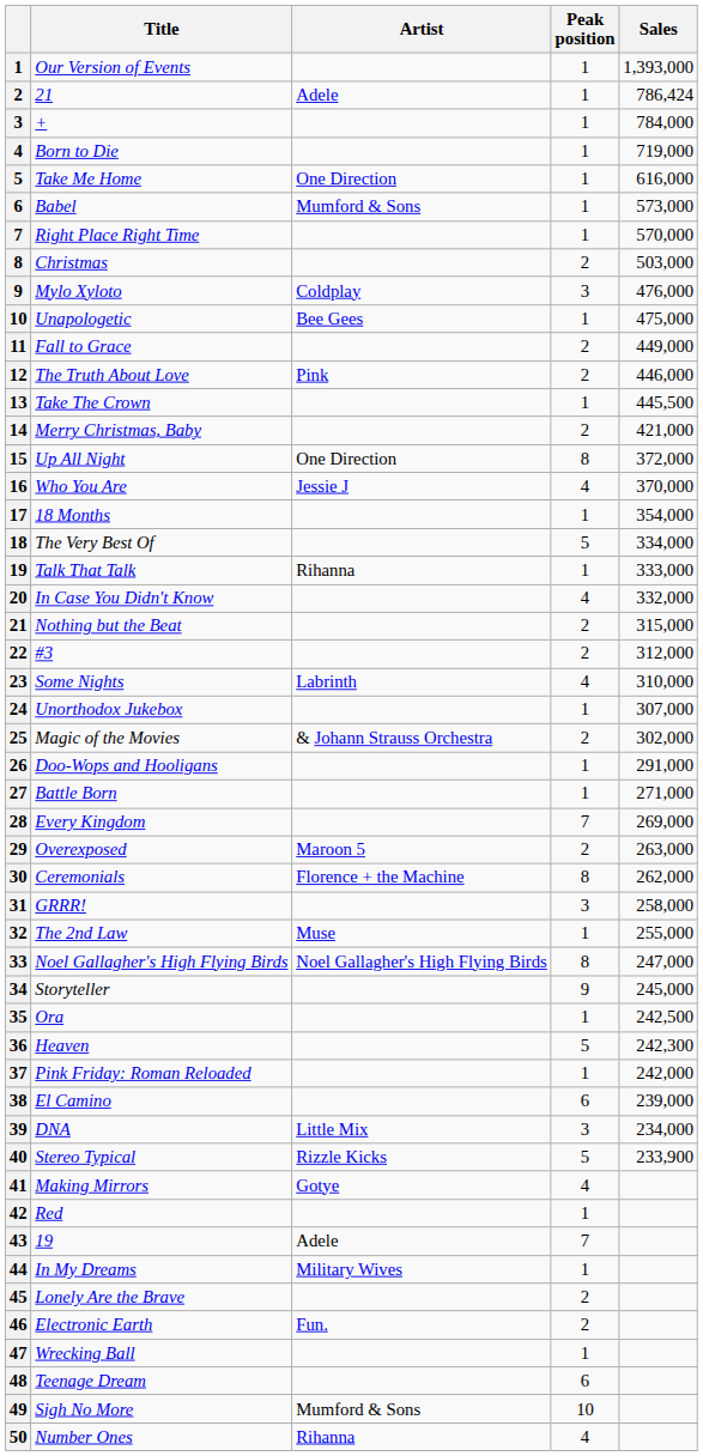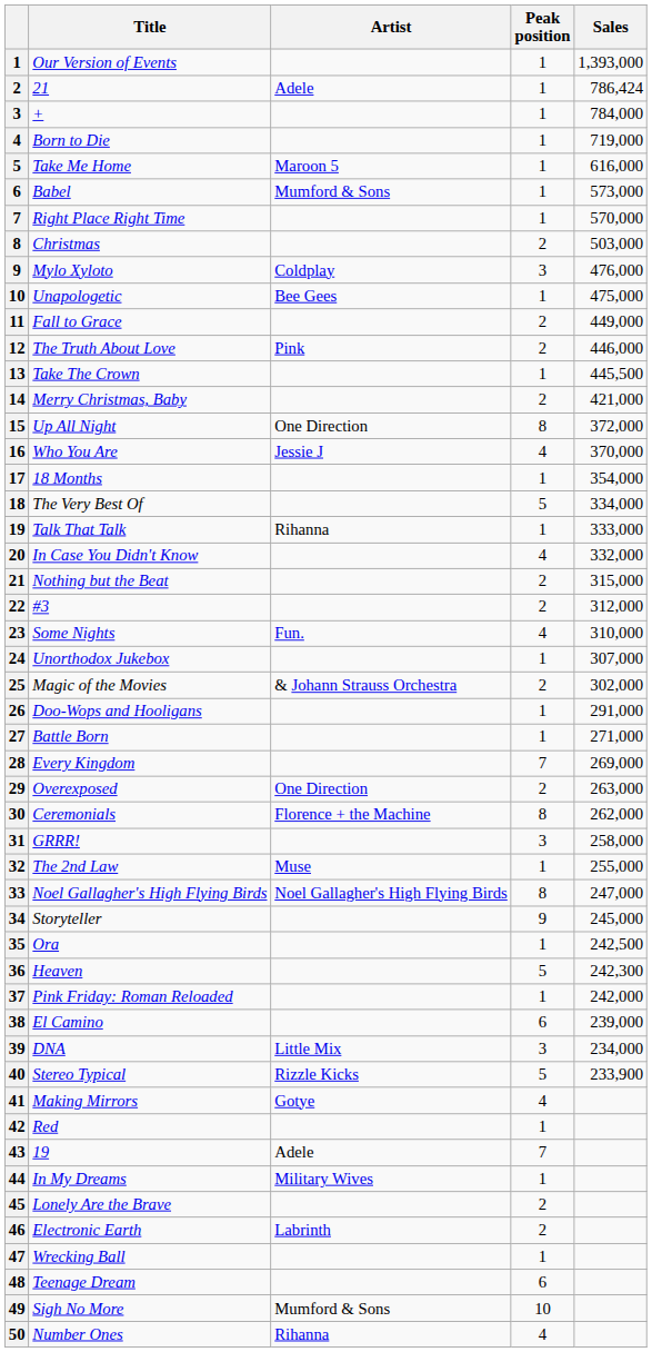 <table class="wikitable sortable plainrowheaders">
 <tr>
 <th scope=col></th>
 <th scope=col>Title</th>
 <th scope=col>Artist</th>
 <th scope=col>Peak<br>position</th>
 <th scope=col>Sales</th>
 </tr>
 <tr>
 <th scope=row style="text-align:center;">1</th>
 <td><em><a href='#'>Our Version of Events</a></em></td>
 <td></td>
 <td align="center">1</td>
 <td align="right">1,393,000</td>
 </tr>
 <tr>
 <th scope=row style="text-align:center;">2</th>
 <td><em><a href='#'>21</a></em></td>
 <td><a href='#'>Adele</a></td>
 <td align="center">1</td>
 <td align="right">786,424</td>
 </tr>
 <tr>
 <th scope=row style="text-align:center;">3</th>
 <td><em><a href='#'>+</a></em></td>
 <td></td>
 <td align="center">1</td>
 <td align="right">784,000</td>
 </tr>
 <tr>
 <th scope=row style="text-align:center;">4</th>
 <td><em><a href='#'>Born to Die</a></em></td>
 <td></td>
 <td align="center">1</td>
 <td align="right">719,000</td>
 </tr>
 <tr>
 <th scope=row style="text-align:center;">5</th>
 <td><em><a href='#'>Take Me Home</a></em></td>
-<td><a href='#'>One Direction</a></td>
+<td><a href='#'>Maroon 5</a></td>
 <td align="center">1</td>
 <td align="right">616,000</td>
 </tr>
 <tr>
 <th scope=row style="text-align:center;">6</th>
 <td><em><a href='#'>Babel</a></em></td>
 <td><a href='#'>Mumford & Sons</a></td>
 <td align="center">1</td>
 <td align="right">573,000</td>
 </tr>
 <tr>
 <th scope=row style="text-align:center;">7</th>
 <td><em><a href='#'>Right Place Right Time</a></em></td>
 <td></td>
 <td align="center">1</td>
 <td align="right">570,000</td>
 </tr>
 <tr>
 <th scope=row style="text-align:center;">8</th>
 <td><em><a href='#'>Christmas</a></em></td>
 <td></td>
 <td align="center">2</td>
 <td align="right">503,000</td>
 </tr>
 <tr>
 <th scope=row style="text-align:center;">9</th>
 <td><em><a href='#'>Mylo Xyloto</a></em></td>
 <td><a href='#'>Coldplay</a></td>
 <td align="center">3</td>
 <td align="right">476,000</td>
 </tr>
 <tr>
 <th scope=row style="text-align:center;">10</th>
 <td><em><a href='#'>Unapologetic</a></em></td>
 <td><a href='#'>Bee Gees</a></td>
 <td align="center">1</td>
 <td align="right">475,000</td>
 </tr>
 <tr>
 <th scope=row style="text-align:center;">11</th>
 <td><em><a href='#'>Fall to Grace</a></em></td>
 <td></td>
 <td align="center">2</td>
 <td align="right">449,000</td>
 </tr>
 <tr>
 <th scope=row style="text-align:center;">12</th>
 <td><em><a href='#'>The Truth About Love</a></em></td>
 <td><a href='#'>Pink</a></td>
 <td align="center">2</td>
 <td align="right">446,000</td>
 </tr>
 <tr>
 <th scope=row style="text-align:center;">13</th>
 <td><em><a href='#'>Take The Crown</a></em></td>
 <td></td>
 <td align="center">1</td>
 <td align="right">445,500</td>
 </tr>
 <tr>
 <th scope=row style="text-align:center;">14</th>
 <td><em><a href='#'>Merry Christmas, Baby</a></em></td>
 <td></td>
 <td align="center">2</td>
 <td align="right">421,000</td>
 </tr>
 <tr>
 <th scope=row style="text-align:center;">15</th>
 <td><em><a href='#'>Up All Night</a></em></td>
 <td>One Direction</td>
 <td align="center">8</td>
 <td align="right">372,000</td>
 </tr>
 <tr>
 <th scope=row style="text-align:center;">16</th>
 <td><em><a href='#'>Who You Are</a></em></td>
 <td><a href='#'>Jessie J</a></td>
 <td align="center">4</td>
 <td align="right">370,000</td>
 </tr>
 <tr>
 <th scope=row style="text-align:center;">17</th>
 <td><em><a href='#'>18 Months</a></em></td>
 <td></td>
 <td align="center">1</td>
 <td align="right">354,000</td>
 </tr>
 <tr>
 <th scope=row style="text-align:center;">18</th>
 <td><em>The Very Best Of</em></td>
 <td></td>
 <td align="center">5</td>
 <td align="right">334,000</td>
 </tr>
 <tr>
 <th scope=row style="text-align:center;">19</th>
 <td><em><a href='#'>Talk That Talk</a></em></td>
 <td>Rihanna</td>
 <td align="center">1</td>
 <td align="right">333,000</td>
 </tr>
 <tr>
 <th scope=row style="text-align:center;">20</th>
 <td><em><a href='#'>In Case You Didn't Know</a></em></td>
 <td></td>
 <td align="center">4</td>
 <td align="right">332,000</td>
 </tr>
 <tr>
 <th scope=row style="text-align:center;">21</th>
 <td><em><a href='#'>Nothing but the Beat</a></em></td>
 <td></td>
 <td align="center">2</td>
 <td align="right">315,000</td>
 </tr>
 <tr>
 <th scope=row style="text-align:center;">22</th>
 <td><em><a href='#'>#3</a></em></td>
 <td></td>
 <td align="center">2</td>
 <td align="right">312,000</td>
 </tr>
 <tr>
 <th scope=row style="text-align:center;">23</th>
 <td><em><a href='#'>Some Nights</a></em></td>
-<td><a href='#'>Labrinth</a></td>
+<td><a href='#'>Fun.</a></td>
 <td align="center">4</td>
 <td align="right">310,000</td>
 </tr>
 <tr>
 <th scope=row style="text-align:center;">24</th>
 <td><em><a href='#'>Unorthodox Jukebox</a></em></td>
 <td></td>
 <td align="center">1</td>
 <td align="right">307,000</td>
 </tr>
 <tr>
 <th scope=row style="text-align:center;">25</th>
 <td><em>Magic of the Movies</em></td>
 <td> & <a href='#'>Johann Strauss Orchestra</a></td>
 <td align="center">2</td>
 <td align="right">302,000</td>
 </tr>
 <tr>
 <th scope=row style="text-align:center;">26</th>
 <td><em><a href='#'>Doo-Wops and Hooligans</a></em></td>
 <td></td>
 <td align="center">1</td>
 <td align="right">291,000</td>
 </tr>
 <tr>
 <th scope=row style="text-align:center;">27</th>
 <td><em><a href='#'>Battle Born</a></em></td>
 <td></td>
 <td align="center">1</td>
 <td align="right">271,000</td>
 </tr>
 <tr>
 <th scope=row style="text-align:center;">28</th>
 <td><em><a href='#'>Every Kingdom</a></em></td>
 <td></td>
 <td align="center">7</td>
 <td align="right">269,000</td>
 </tr>
 <tr>
 <th scope=row style="text-align:center;">29</th>
 <td><em><a href='#'>Overexposed</a></em></td>
-<td><a href='#'>Maroon 5</a></td>
+<td><a href='#'>One Direction</a></td>
 <td align="center">2</td>
 <td align="right">263,000</td>
 </tr>
 <tr>
 <th scope=row style="text-align:center;">30</th>
 <td><em><a href='#'>Ceremonials</a></em></td>
 <td><a href='#'>Florence + the Machine</a></td>
 <td align="center">8</td>
 <td align="right">262,000</td>
 </tr>
 <tr>
 <th scope=row style="text-align:center;">31</th>
 <td><em><a href='#'>GRRR!</a></em></td>
 <td></td>
 <td align="center">3</td>
 <td align="right">258,000</td>
 </tr>
 <tr>
 <th scope=row style="text-align:center;">32</th>
 <td><em><a href='#'>The 2nd Law</a></em></td>
 <td><a href='#'>Muse</a></td>
 <td align="center">1</td>
 <td align="right">255,000</td>
 </tr>
 <tr>
 <th scope=row style="text-align:center;">33</th>
 <td><em><a href='#'>Noel Gallagher's High Flying Birds</a></em></td>
 <td><a href='#'>Noel Gallagher's High Flying Birds</a></td>
 <td align="center">8</td>
 <td align="right">247,000</td>
 </tr>
 <tr>
 <th scope=row style="text-align:center;">34</th>
 <td><em>Storyteller</em></td>
 <td></td>
 <td align="center">9</td>
 <td align="right">245,000</td>
 </tr>
 <tr>
 <th scope=row style="text-align:center;">35</th>
 <td><em><a href='#'>Ora</a></em></td>
 <td></td>
 <td align="center">1</td>
 <td align="right">242,500</td>
 </tr>
 <tr>
 <th scope=row style="text-align:center;">36</th>
 <td><em><a href='#'>Heaven</a></em></td>
 <td></td>
 <td align="center">5</td>
 <td align="right">242,300</td>
 </tr>
 <tr>
 <th scope=row style="text-align:center;">37</th>
 <td><em><a href='#'>Pink Friday: Roman Reloaded</a></em></td>
 <td></td>
 <td align="center">1</td>
 <td align="right">242,000</td>
 </tr>
 <tr>
 <th scope=row style="text-align:center;">38</th>
 <td><em><a href='#'>El Camino</a></em></td>
 <td></td>
 <td align="center">6</td>
 <td align="right">239,000</td>
 </tr>
 <tr>
 <th scope=row style="text-align:center;">39</th>
 <td><em><a href='#'>DNA</a></em></td>
 <td><a href='#'>Little Mix</a></td>
 <td align="center">3</td>
 <td align="right">234,000</td>
 </tr>
 <tr>
 <th scope=row style="text-align:center;">40</th>
 <td><em><a href='#'>Stereo Typical</a></em></td>
 <td><a href='#'>Rizzle Kicks</a></td>
 <td align="center">5</td>
 <td align="right">233,900</td>
 </tr>
 <tr>
 <th scope=row style="text-align:center;">41</th>
 <td><em><a href='#'>Making Mirrors</a></em></td>
 <td><a href='#'>Gotye</a></td>
 <td align="center">4</td>
 <td></td>
 </tr>
 <tr>
 <th scope=row style="text-align:center;">42</th>
 <td><em><a href='#'>Red</a></em></td>
 <td></td>
 <td align="center">1</td>
 <td></td>
 </tr>
 <tr>
 <th scope=row style="text-align:center;">43</th>
 <td><em><a href='#'>19</a></em></td>
 <td>Adele</td>
 <td align="center">7</td>
 <td></td>
 </tr>
 <tr>
 <th scope=row style="text-align:center;">44</th>
 <td><em><a href='#'>In My Dreams</a></em></td>
 <td><a href='#'>Military Wives</a></td>
 <td align="center">1</td>
 <td></td>
 </tr>
 <tr>
 <th scope=row style="text-align:center;">45</th>
 <td><em><a href='#'>Lonely Are the Brave</a></em></td>
 <td></td>
 <td align="center">2</td>
 <td></td>
 </tr>
 <tr>
 <th scope=row style="text-align:center;">46</th>
 <td><em><a href='#'>Electronic Earth</a></em></td>
-<td><a href='#'>Fun.</a></td>
+<td><a href='#'>Labrinth</a></td>
 <td align="center">2</td>
 <td></td>
 </tr>
 <tr>
 <th scope=row style="text-align:center;">47</th>
 <td><em><a href='#'>Wrecking Ball</a></em></td>
 <td></td>
 <td align="center">1</td>
 <td></td>
 </tr>
 <tr>
 <th scope=row style="text-align:center;">48</th>
 <td><em><a href='#'>Teenage Dream</a></em></td>
 <td></td>
 <td align="center">6</td>
 <td></td>
 </tr>
 <tr>
 <th scope=row style="text-align:center;">49</th>
 <td><em><a href='#'>Sigh No More</a></em></td>
 <td>Mumford & Sons</td>
 <td align="center">10</td>
 <td></td>
 </tr>
 <tr>
 <th scope=row style="text-align:center;">50</th>
 <td><em><a href='#'>Number Ones</a></em></td>
 <td><a href='#'>Rihanna</a></td>
 <td align="center">4</td>
 <td></td>
 </tr>
 </table>
